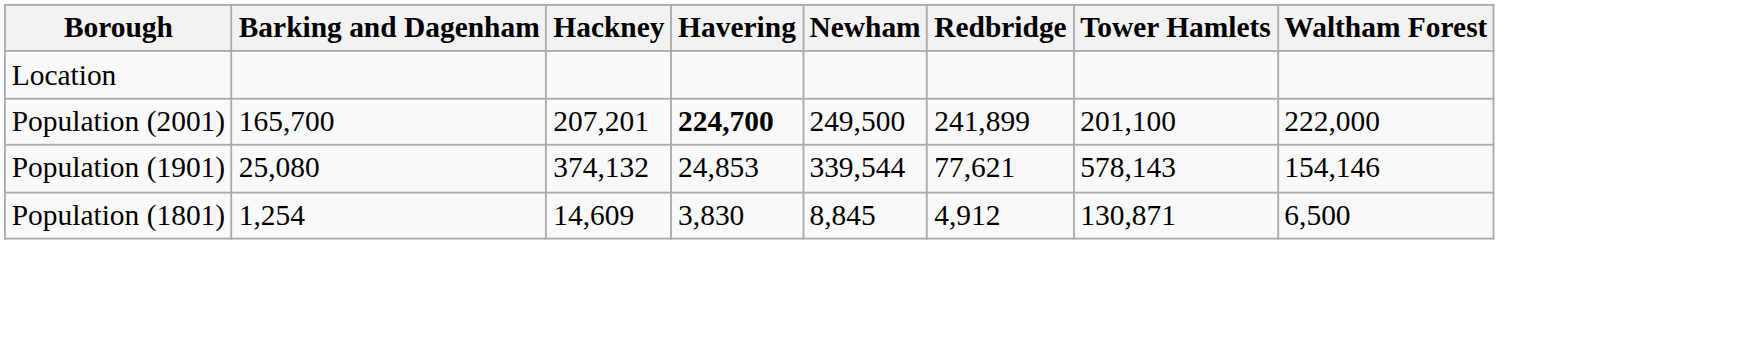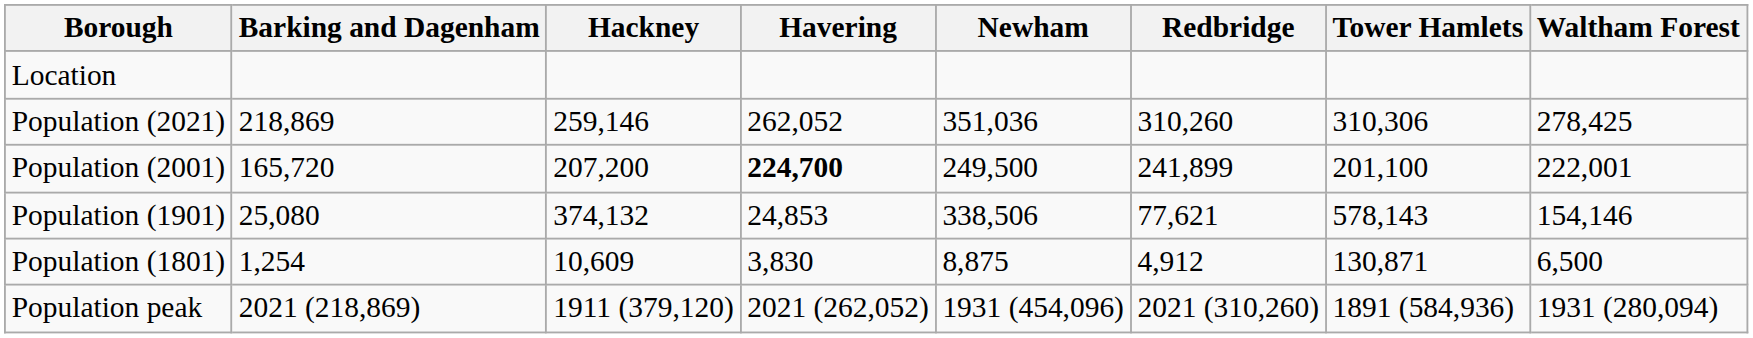 <table class="wikitable">
 <tr>
 <th>Borough</th>
 <th>Barking and Dagenham</th>
 <th>Hackney</th>
 <th>Havering</th>
 <th>Newham</th>
 <th>Redbridge</th>
 <th>Tower Hamlets</th>
 <th>Waltham Forest</th>
 </tr>
 <tr>
 <td>Location</td>
 <td></td>
 <td></td>
 <td></td>
 <td></td>
 <td></td>
 <td></td>
 <td></td>
 </tr>
 <tr>
+<td>Population (2021)</td>
+<td>218,869</td>
+<td>259,146</td>
+<td>262,052</td>
+<td>351,036</td>
+<td>310,260</td>
+<td>310,306</td>
+<td>278,425</td>
+</tr>
+<tr>
 <td>Population (2001)</td>
-<td>165,700</td>
-<td>207,201</td>
+<td>165,720</td>
+<td>207,200</td>
 <td><strong>224,700</strong></td>
 <td>249,500</td>
 <td>241,899</td>
 <td>201,100</td>
-<td>222,000</td>
+<td>222,001</td>
 </tr>
 <tr>
 <td>Population (1901)</td>
 <td>25,080</td>
 <td>374,132</td>
 <td>24,853</td>
-<td>339,544</td>
+<td>338,506</td>
 <td>77,621</td>
 <td>578,143</td>
 <td>154,146</td>
 </tr>
 <tr>
 <td>Population (1801)</td>
 <td>1,254</td>
-<td>14,609</td>
+<td>10,609</td>
 <td>3,830</td>
-<td>8,845</td>
+<td>8,875</td>
 <td>4,912</td>
 <td>130,871</td>
 <td>6,500</td>
 </tr>
+<tr>
+<td>Population peak</td>
+<td>2021 (218,869)</td>
+<td>1911 (379,120)</td>
+<td>2021 (262,052)</td>
+<td>1931 (454,096)</td>
+<td>2021 (310,260)</td>
+<td>1891 (584,936)</td>
+<td>1931 (280,094)</td>
+</tr>
 </table>
